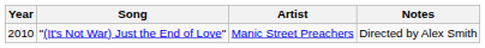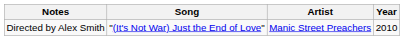 <table class="wikitable plainrowheaders sortable" style="margin-right: 0;">
 <tr>
-<th scope="col">Year</th>
+<th scope="col" class="unsortable">Notes</th>
 <th scope="col">Song</th>
 <th scope="col">Artist</th>
-<th scope="col" class="unsortable">Notes</th>
+<th scope="col">Year</th>
 </tr>
 <tr>
-<td>2010</td>
+<td>Directed by Alex Smith</td>
 <td>"<a href='#'>(It's Not War) Just the End of Love</a>"</td>
 <td><a href='#'>Manic Street Preachers</a></td>
-<td>Directed by Alex Smith</td>
+<td>2010</td>
 </tr>
 </table>
